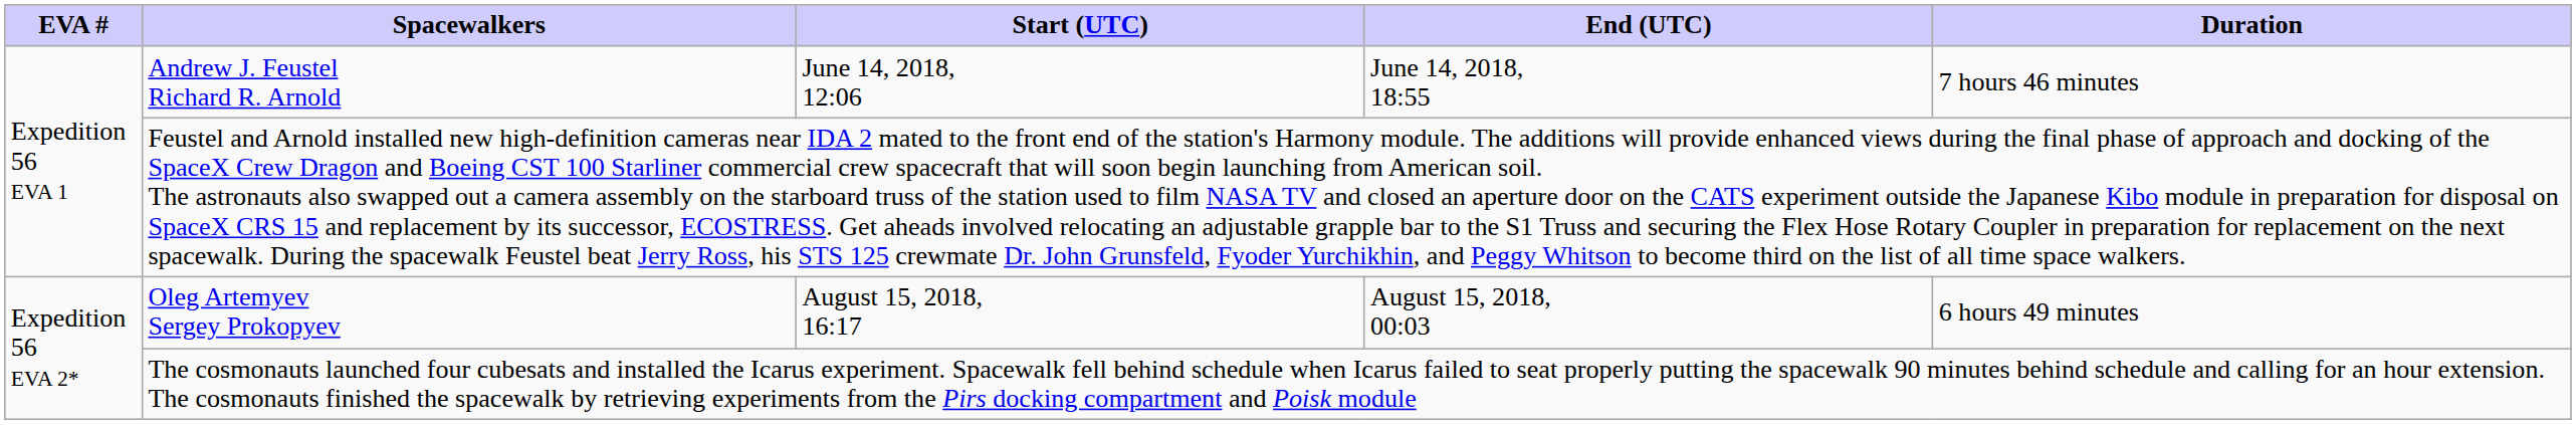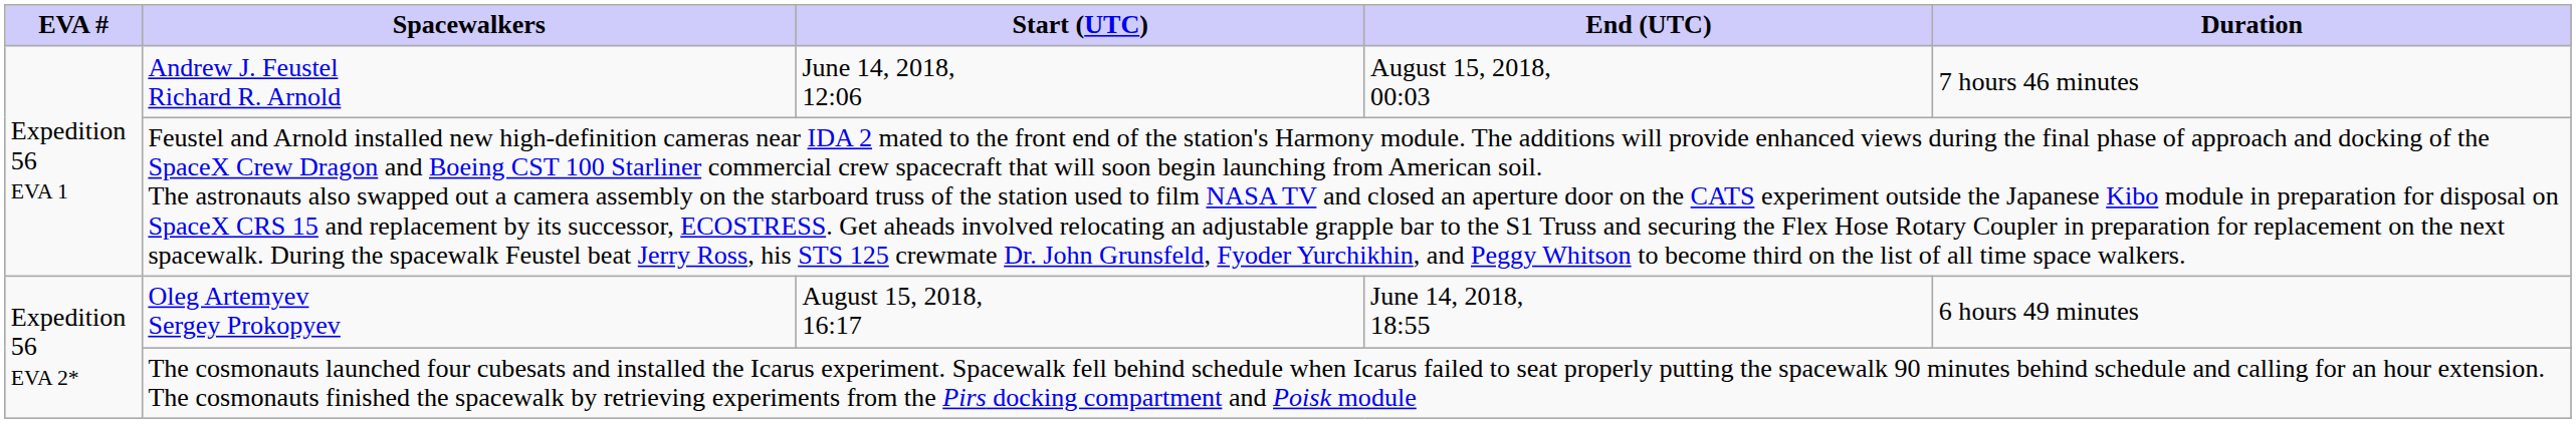 <table class="wikitable sticky-header">
 <tr>
 <th scope="col" style="background-color: #cfccfc;">EVA #</th>
 <th scope="col" style="background-color: #cfccfc;">Spacewalkers</th>
 <th scope="col" style="background-color: #cfccfc;">Start (<a href='#'>UTC</a>)</th>
 <th scope="col" style="background-color: #cfccfc;">End (UTC)</th>
 <th scope="col" style="background-color: #cfccfc;">Duration</th>
 </tr>
 <tr>
 <td rowspan="2">Expedition 56<br><small>EVA 1</small></td>
 <td> <a href='#'>Andrew J. Feustel</a><br> <a href='#'>Richard R. Arnold</a></td>
 <td>June 14, 2018,<br>12:06</td>
-<td>June 14, 2018,<br>18:55</td>
+<td>August 15, 2018,<br>00:03</td>
 <td>7 hours 46 minutes</td>
 </tr>
 <tr>
 <td colspan="4">Feustel and Arnold  installed new high-definition cameras near <a href='#'>IDA 2</a> mated to the front end of the station's Harmony module. The additions will provide enhanced views during the final phase of approach and docking of the <a href='#'>SpaceX Crew Dragon</a> and <a href='#'>Boeing CST 100 Starliner</a> commercial crew spacecraft that will soon begin launching from American soil.<br>The astronauts also swapped out a camera assembly on the starboard truss of the station used to film <a href='#'>NASA TV</a> and closed an aperture door on the <a href='#'>CATS</a> experiment outside the Japanese <a href='#'>Kibo</a> module in preparation for disposal on <a href='#'>SpaceX CRS 15</a> and replacement by its successor, <a href='#'>ECOSTRESS</a>. Get aheads involved relocating an adjustable grapple bar to the S1 Truss and securing the Flex Hose Rotary Coupler in preparation for replacement on the next spacewalk. During the spacewalk Feustel beat <a href='#'>Jerry Ross</a>, his <a href='#'>STS 125</a> crewmate <a href='#'>Dr. John Grunsfeld</a>, <a href='#'>Fyoder Yurchikhin</a>, and <a href='#'>Peggy Whitson</a> to become third on the list of all time space walkers.</td>
 </tr>
 <tr>
 <td rowspan="2">Expedition 56<br><small>EVA 2*</small></td>
 <td> <a href='#'>Oleg Artemyev</a><br> <a href='#'>Sergey Prokopyev</a></td>
 <td>August 15, 2018,<br>16:17</td>
-<td>August 15, 2018,<br>00:03</td>
+<td>June 14, 2018,<br>18:55</td>
 <td>6 hours 49 minutes</td>
 </tr>
 <tr>
 <td colspan="4">The cosmonauts launched four cubesats and installed the Icarus experiment. Spacewalk fell behind schedule when Icarus failed to seat properly putting the spacewalk 90 minutes behind schedule and calling for an hour extension. The cosmonauts finished the spacewalk by retrieving experiments from the <a href='#'><em>Pirs</em> docking compartment</a> and <a href='#'><em>Poisk</em> module</a></td>
 </tr>
 </table>
